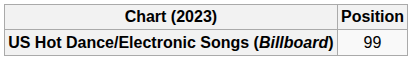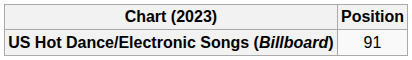 <table class="wikitable plainrowheaders">
 <tr>
 <th scope="col">Chart (2023)</th>
 <th scope="col">Position</th>
 </tr>
 <tr>
 <th scope="row">US Hot Dance/Electronic Songs (<em>Billboard</em>)</th>
-<td style="text-align:center;">99</td>
+<td style="text-align:center;">91</td>
 </tr>
 </table>
